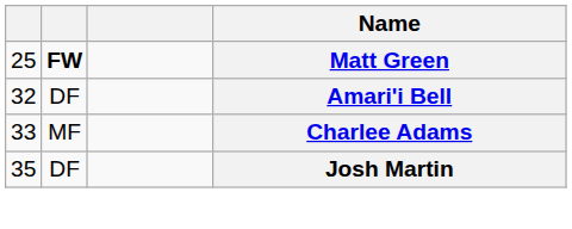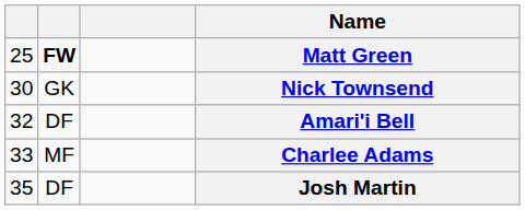 <table class="wikitable plainrowheaders" style=text-align:center>
 <tr>
 <th scope="col"></th>
 <th scope="col"></th>
 <th scope="col" style="width:5em;"></th>
 <th scope="col" style="width:15em;">Name</th>
 </tr>
 <tr>
 <td>25</td>
 <td><strong>FW</strong></td>
 <td style:text-align:left></td>
 <th scope=row><a href='#'>Matt Green</a></th>
+</tr>
+<tr>
+<td>30</td>
+<td>GK</td>
+<td style:text-align:left></td>
+<th scope=row><a href='#'>Nick Townsend</a></th>
 </tr>
 <tr>
 <td>32</td>
 <td>DF</td>
 <td style:text-align:left></td>
 <th scope=row><a href='#'>Amari'i Bell</a></th>
 </tr>
 <tr>
 <td>33</td>
 <td>MF</td>
 <td style:text-align:left></td>
 <th scope=row><a href='#'>Charlee Adams</a></th>
 </tr>
 <tr>
 <td>35</td>
 <td>DF</td>
 <td style:text-align:left></td>
 <th scope=row>Josh Martin</th>
 </tr>
 </table>
